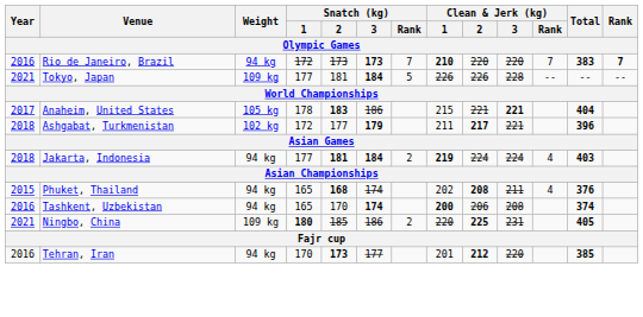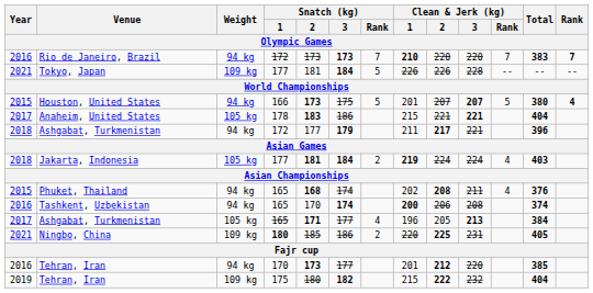 <table class = "wikitable" style="text-align:center;">
 <tr>
 <th rowspan=2 width=40>Year</th>
 <th rowspan=2 width=250>Venue</th>
 <th rowspan=2 width=60>Weight</th>
 <th colspan=4>Snatch (kg)</th>
 <th colspan=4>Clean & Jerk (kg)</th>
 <th rowspan=2 width=40>Total</th>
 <th rowspan=2 width=40>Rank</th>
 </tr>
 <tr>
 <th width=40>1</th>
 <th width=40>2</th>
 <th width=40>3</th>
 <th width=40>Rank</th>
 <th width=40>1</th>
 <th width=40>2</th>
 <th width=40>3</th>
 <th width=40>Rank</th>
 </tr>
 <tr>
 <th colspan=13><a href='#'>Olympic Games</a></th>
 </tr>
 <tr>
 <td><a href='#'>2016</a></td>
 <td align=left> <a href='#'>Rio de Janeiro</a>, <a href='#'>Brazil</a></td>
 <td><a href='#'>94 kg</a></td>
 <td><s>172</s></td>
 <td><s>173</s></td>
 <td><strong>173</strong></td>
 <td>7</td>
 <td><strong>210</strong></td>
 <td><s>220</s></td>
 <td><s>220</s></td>
 <td>7</td>
 <td><strong>383</strong></td>
 <td><strong>7</strong></td>
 </tr>
 <tr>
 <td><a href='#'>2021</a></td>
 <td align=left> <a href='#'>Tokyo</a>, <a href='#'>Japan</a></td>
 <td><a href='#'>109 kg</a></td>
 <td>177</td>
 <td>181</td>
 <td><strong>184</strong></td>
 <td>5</td>
 <td><s>226</s></td>
 <td><s>226</s></td>
 <td><s>228</s></td>
 <td>--</td>
 <td>--</td>
 <td>--</td>
 </tr>
 <tr>
 <th colspan=13><a href='#'>World Championships</a></th>
 </tr>
 <tr>
+<td><a href='#'>2015</a></td>
+<td align=left> <a href='#'>Houston</a>, <a href='#'>United States</a></td>
+<td><a href='#'>94 kg</a></td>
+<td>166</td>
+<td><strong>173</strong></td>
+<td><s>175</s></td>
+<td>5</td>
+<td>201</td>
+<td><s>207</s></td>
+<td><strong>207</strong></td>
+<td>5</td>
+<td><strong>380</strong></td>
+<td><strong>4</strong></td>
+</tr>
+<tr>
 <td><a href='#'>2017</a></td>
 <td align=left> <a href='#'>Anaheim</a>, <a href='#'>United States</a></td>
 <td><a href='#'>105 kg</a></td>
 <td>178</td>
 <td><strong>183</strong></td>
 <td><s>186</s></td>
 <td></td>
 <td>215</td>
 <td><s>221</s></td>
 <td><strong>221</strong></td>
 <td></td>
 <td><strong>404</strong></td>
 <td></td>
 </tr>
 <tr>
 <td><a href='#'>2018</a></td>
 <td align=left> <a href='#'>Ashgabat</a>, <a href='#'>Turkmenistan</a></td>
-<td><a href='#'>102 kg</a></td>
+<td>94 kg</td>
 <td>172</td>
 <td>177</td>
 <td><strong>179</strong></td>
 <td></td>
 <td>211</td>
 <td><strong>217</strong></td>
 <td><s>221</s></td>
 <td></td>
 <td><strong>396</strong></td>
 <td></td>
 </tr>
 <tr>
 <th colspan=13><a href='#'>Asian Games</a></th>
 </tr>
 <tr>
 <td><a href='#'>2018</a></td>
 <td align=left> <a href='#'>Jakarta</a>, <a href='#'>Indonesia</a></td>
-<td>94 kg</td>
+<td><a href='#'>105 kg</a></td>
 <td>177</td>
 <td><strong>181</strong></td>
 <td><strong>184</strong></td>
 <td>2</td>
 <td><strong>219</strong></td>
 <td><s>224</s></td>
 <td><s>224</s></td>
 <td>4</td>
 <td><strong>403</strong></td>
 <td></td>
 </tr>
 <tr>
 <th colspan=13><a href='#'>Asian Championships</a></th>
 </tr>
 <tr>
 <td><a href='#'>2015</a></td>
 <td align=left> <a href='#'>Phuket</a>, <a href='#'>Thailand</a></td>
 <td>94 kg</td>
 <td>165</td>
 <td><strong>168</strong></td>
 <td><s>174</s></td>
 <td></td>
 <td>202</td>
 <td><strong>208</strong></td>
 <td><s>211</s></td>
 <td>4</td>
 <td><strong>376</strong></td>
 <td></td>
 </tr>
 <tr>
 <td><a href='#'>2016</a></td>
 <td align=left> <a href='#'>Tashkent</a>, <a href='#'>Uzbekistan</a></td>
 <td>94 kg</td>
 <td>165</td>
 <td>170</td>
 <td><strong>174</strong></td>
 <td></td>
 <td><strong>200</strong></td>
 <td><s>206</s></td>
 <td><s>208</s></td>
 <td></td>
 <td><strong>374</strong></td>
 <td></td>
 </tr>
 <tr>
+<td><a href='#'>2017</a></td>
+<td align=left> <a href='#'>Ashgabat</a>, <a href='#'>Turkmenistan</a></td>
+<td>105 kg</td>
+<td><s>165</s></td>
+<td><strong>171</strong></td>
+<td><s>177</s></td>
+<td>4</td>
+<td>196</td>
+<td>205</td>
+<td><strong>213</strong></td>
+<td></td>
+<td><strong>384</strong></td>
+<td></td>
+</tr>
+<tr>
 <td><a href='#'>2021</a></td>
 <td align=left> <a href='#'>Ningbo</a>, <a href='#'>China</a></td>
 <td>109 kg</td>
 <td><strong>180</strong></td>
 <td><s>185</s></td>
 <td><s>186</s></td>
 <td>2</td>
 <td><s>220</s></td>
 <td><strong>225</strong></td>
 <td><s>231</s></td>
 <td></td>
 <td><strong>405</strong></td>
 <td></td>
 </tr>
 <tr>
 <th colspan=13>Fajr cup</th>
 </tr>
 <tr>
 <td>2016</td>
 <td align=left> <a href='#'>Tehran</a>, <a href='#'>Iran</a></td>
 <td>94 kg</td>
 <td>170</td>
 <td><strong>173</strong></td>
 <td><s>177</s></td>
 <td></td>
 <td>201</td>
 <td><strong>212</strong></td>
 <td><s>220</s></td>
 <td></td>
 <td><strong>385</strong></td>
 <td></td>
 </tr>
+<tr>
+<td>2019</td>
+<td align=left> <a href='#'>Tehran</a>, <a href='#'>Iran</a></td>
+<td>109 kg</td>
+<td>175</td>
+<td><s>180</s></td>
+<td><strong>182</strong></td>
+<td></td>
+<td>215</td>
+<td><strong>222</strong></td>
+<td><s>232</s></td>
+<td></td>
+<td><strong>404</strong></td>
+<td></td>
+</tr>
 </table>
